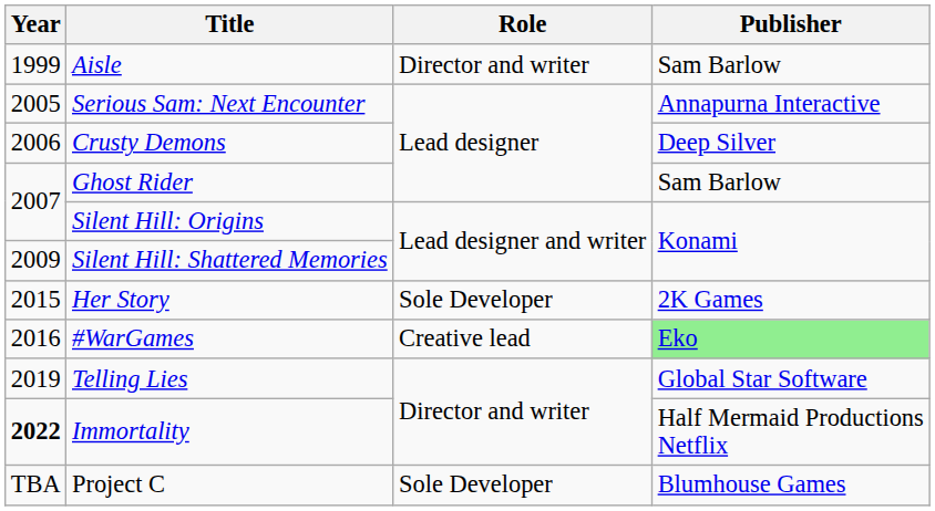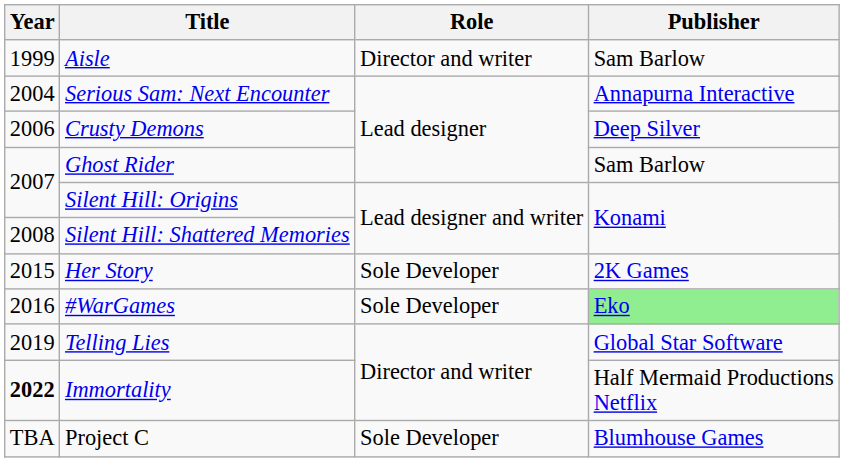 <table class="wikitable sortable">
 <tr>
 <th>Year</th>
 <th>Title</th>
 <th>Role</th>
 <th>Publisher</th>
 </tr>
 <tr>
 <td>1999</td>
 <td><a href='#'><em>Aisle</em></a></td>
 <td>Director and writer</td>
 <td>Sam Barlow</td>
 </tr>
 <tr>
-<td>2005</td>
+<td>2004</td>
 <td><em><a href='#'>Serious Sam: Next Encounter</a></em></td>
 <td rowspan="3">Lead designer</td>
 <td><a href='#'>Annapurna Interactive</a></td>
 </tr>
 <tr>
 <td>2006</td>
 <td><a href='#'><em>Crusty Demons</em></a></td>
 <td><a href='#'>Deep Silver</a></td>
 </tr>
 <tr>
 <td rowspan="2">2007</td>
 <td><a href='#'><em>Ghost Rider</em></a></td>
 <td>Sam Barlow</td>
 </tr>
 <tr>
 <td><em><a href='#'>Silent Hill: Origins</a></em></td>
 <td rowspan="2">Lead designer and writer</td>
 <td rowspan="2"><a href='#'>Konami</a></td>
 </tr>
 <tr>
-<td>2009</td>
+<td>2008</td>
 <td><em><a href='#'>Silent Hill: Shattered Memories</a></em></td>
 </tr>
 <tr>
 <td>2015</td>
 <td><a href='#'><em>Her Story</em></a></td>
 <td>Sole Developer</td>
 <td><a href='#'>2K Games</a></td>
 </tr>
 <tr>
 <td>2016</td>
 <td><em><a href='#'>#WarGames</a></em></td>
-<td>Creative lead</td>
+<td>Sole Developer</td>
 <td style="background: lightgreen;"><a href='#'>Eko</a></td>
 </tr>
 <tr>
 <td>2019</td>
 <td><a href='#'><em>Telling Lies</em></a><em></em></td>
 <td rowspan="2">Director and writer</td>
 <td><a href='#'>Global Star Software</a></td>
 </tr>
 <tr>
 <td><strong>2022</strong></td>
 <td><a href='#'><em>Immortality</em></a><em></em></td>
 <td>Half Mermaid Productions<br><a href='#'>Netflix</a></td>
 </tr>
 <tr>
 <td>TBA</td>
 <td>Project C</td>
 <td>Sole Developer</td>
 <td><a href='#'>Blumhouse Games</a></td>
 </tr>
 </table>
